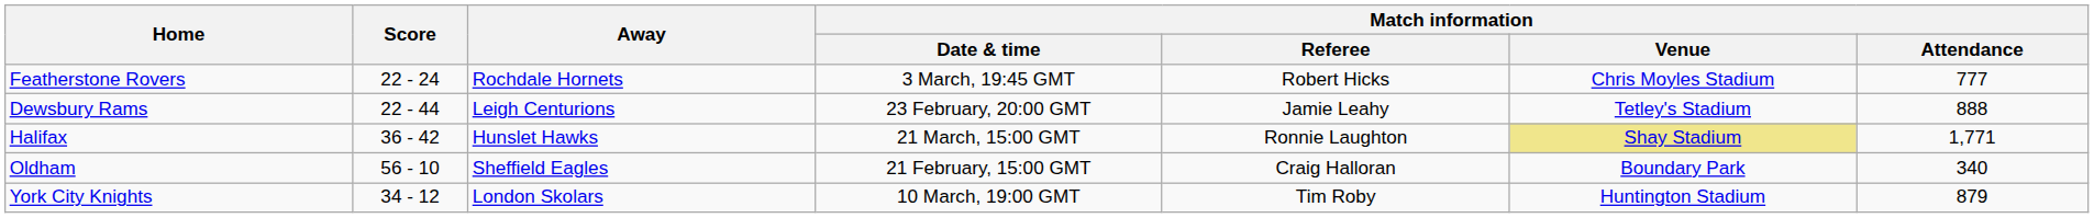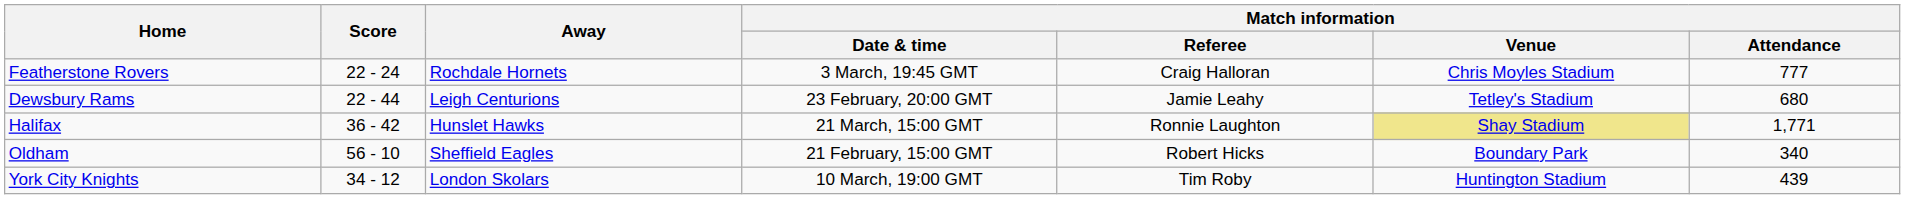 <table class="wikitable" style="text-align: center; font-size:85%;"  cellpadding=3 cellspacing=0 width=95%>
 <tr>
 <th rowspan=2 width=15%>Home</th>
 <th rowspan=2 width=5%>Score</th>
 <th rowspan=2 width=15%>Away</th>
 <th colspan=4>Match information</th>
 </tr>
 <tr>
 <th width=15%>Date & time</th>
 <th width=15%>Referee</th>
 <th width=15%>Venue</th>
 <th width=10%>Attendance</th>
 </tr>
 <tr>
 <td align=left> <a href='#'>Featherstone Rovers</a></td>
 <td>22 - 24</td>
 <td align=left> <a href='#'>Rochdale Hornets</a></td>
 <td>3 March, 19:45 GMT</td>
-<td>Robert Hicks</td>
+<td>Craig Halloran</td>
 <td><a href='#'>Chris Moyles Stadium</a></td>
 <td>777</td>
 </tr>
 <tr>
 <td align=left> <a href='#'>Dewsbury Rams</a></td>
 <td>22 - 44</td>
 <td align=left> <a href='#'>Leigh Centurions</a></td>
 <td>23 February, 20:00 GMT</td>
 <td>Jamie Leahy</td>
 <td><a href='#'>Tetley's Stadium</a></td>
-<td>888</td>
+<td>680</td>
 </tr>
 <tr>
 <td align=left> <a href='#'>Halifax</a></td>
 <td>36 - 42</td>
 <td align=left> <a href='#'>Hunslet Hawks</a></td>
 <td>21 March, 15:00 GMT</td>
 <td>Ronnie Laughton</td>
 <td style="background: khaki;"><a href='#'>Shay Stadium</a></td>
 <td>1,771</td>
 </tr>
 <tr>
 <td align=left> <a href='#'>Oldham</a></td>
 <td>56 - 10</td>
 <td align=left> <a href='#'>Sheffield Eagles</a></td>
 <td>21 February, 15:00 GMT</td>
-<td>Craig Halloran</td>
+<td>Robert Hicks</td>
 <td><a href='#'>Boundary Park</a></td>
 <td>340</td>
 </tr>
 <tr>
 <td align=left> <a href='#'>York City Knights</a></td>
 <td>34 - 12</td>
 <td align=left> <a href='#'>London Skolars</a></td>
 <td>10 March, 19:00 GMT</td>
 <td>Tim Roby</td>
 <td><a href='#'>Huntington Stadium</a></td>
-<td>879</td>
+<td>439</td>
 </tr>
 </table>
